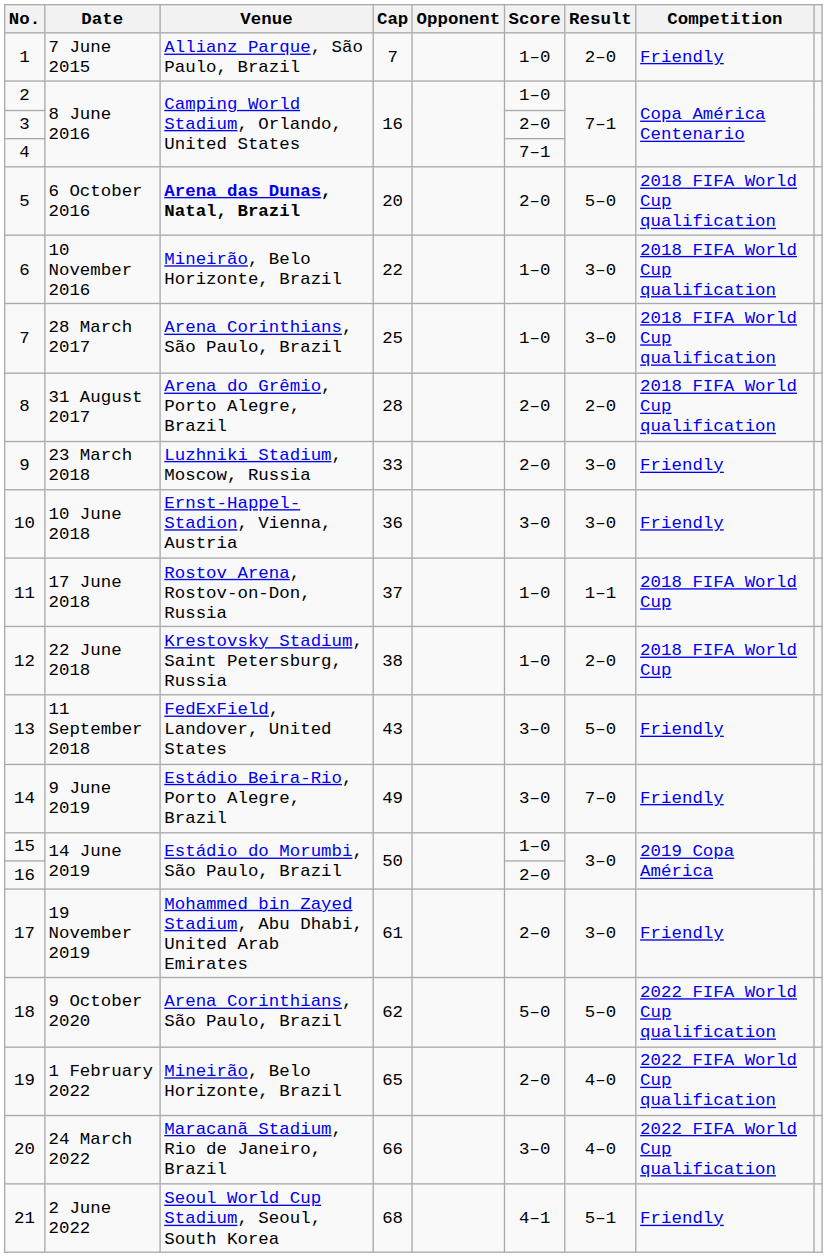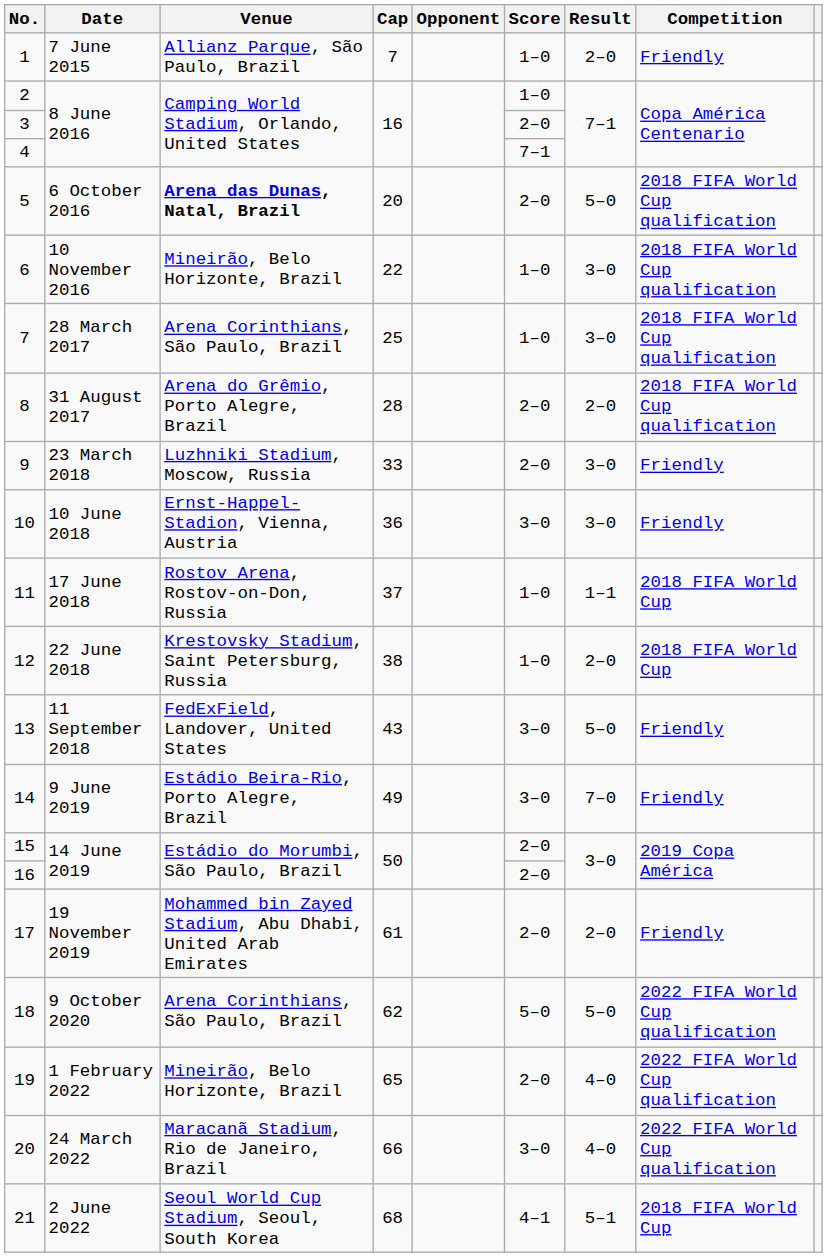 <table class="wikitable sortable">
 <tr>
 <th scope="col">No.</th>
 <th scope="col">Date</th>
 <th scope="col">Venue</th>
 <th scope="col">Cap</th>
 <th scope="col">Opponent</th>
 <th scope="col">Score</th>
 <th scope="col">Result</th>
 <th scope="col">Competition</th>
 <th scope="col" class="unsortable"></th>
 </tr>
 <tr>
 <td style="text-align: center;">1</td>
 <td>7 June 2015</td>
 <td><a href='#'>Allianz Parque</a>, São Paulo, Brazil</td>
 <td style="text-align: center;">7</td>
 <td></td>
 <td style="text-align: center;">1–0</td>
 <td align="center">2–0</td>
 <td><a href='#'>Friendly</a></td>
 <td style="text-align: center;"></td>
 </tr>
 <tr>
 <td style="text-align: center;">2</td>
 <td rowspan="3">8 June 2016</td>
 <td rowspan="3"><a href='#'>Camping World Stadium</a>, Orlando, United States</td>
 <td rowspan="3" style="text-align: center;">16</td>
 <td rowspan="3"></td>
 <td style="text-align: center;">1–0</td>
 <td rowspan="3" style="text-align: center;">7–1</td>
 <td rowspan="3"><a href='#'>Copa América Centenario</a></td>
 <td rowspan="3" style="text-align: center;"></td>
 </tr>
 <tr>
 <td style="text-align: center;">3</td>
 <td style="text-align: center;">2–0</td>
 </tr>
 <tr>
 <td style="text-align: center;">4</td>
 <td style="text-align: center;">7–1</td>
 </tr>
 <tr>
 <td style="text-align: center;">5</td>
 <td>6 October 2016</td>
 <td><strong><a href='#'>Arena das Dunas</a>, Natal, Brazil</strong></td>
 <td style="text-align: center;">20</td>
 <td></td>
 <td style="text-align: center;">2–0</td>
 <td style="text-align: center;">5–0</td>
 <td><a href='#'>2018 FIFA World Cup qualification</a></td>
 <td style="text-align: center;"></td>
 </tr>
 <tr>
 <td style="text-align: center;">6</td>
 <td>10 November 2016</td>
 <td><a href='#'>Mineirão</a>, Belo Horizonte, Brazil</td>
 <td style="text-align: center;">22</td>
 <td></td>
 <td style="text-align: center;">1–0</td>
 <td style="text-align: center;">3–0</td>
 <td><a href='#'>2018 FIFA World Cup qualification</a></td>
 <td style="text-align: center;"></td>
 </tr>
 <tr>
 <td style="text-align: center;">7</td>
 <td>28 March 2017</td>
 <td><a href='#'>Arena Corinthians</a>, São Paulo, Brazil</td>
 <td style="text-align: center;">25</td>
 <td></td>
 <td style="text-align: center;">1–0</td>
 <td style="text-align: center;">3–0</td>
 <td><a href='#'>2018 FIFA World Cup qualification</a></td>
 <td style="text-align: center;"></td>
 </tr>
 <tr>
 <td style="text-align: center;">8</td>
 <td>31 August 2017</td>
 <td><a href='#'>Arena do Grêmio</a>, Porto Alegre, Brazil</td>
 <td style="text-align: center;">28</td>
 <td></td>
 <td style="text-align: center;">2–0</td>
 <td style="text-align: center;">2–0</td>
 <td><a href='#'>2018 FIFA World Cup qualification</a></td>
 <td style="text-align: center;"></td>
 </tr>
 <tr>
 <td style="text-align: center;">9</td>
 <td>23 March 2018</td>
 <td><a href='#'>Luzhniki Stadium</a>, Moscow, Russia</td>
 <td style="text-align: center;">33</td>
 <td></td>
 <td style="text-align: center;">2–0</td>
 <td style="text-align: center;">3–0</td>
 <td><a href='#'>Friendly</a></td>
 <td style="text-align: center;"></td>
 </tr>
 <tr>
 <td style="text-align: center;">10</td>
 <td>10 June 2018</td>
 <td><a href='#'>Ernst-Happel-Stadion</a>, Vienna, Austria</td>
 <td style="text-align: center;">36</td>
 <td></td>
 <td style="text-align: center;">3–0</td>
 <td style="text-align: center;">3–0</td>
 <td><a href='#'>Friendly</a></td>
 <td style="text-align: center;"></td>
 </tr>
 <tr>
 <td style="text-align: center;">11</td>
 <td>17 June 2018</td>
 <td><a href='#'>Rostov Arena</a>, Rostov-on-Don, Russia</td>
 <td style="text-align: center;">37</td>
 <td></td>
 <td style="text-align: center;">1–0</td>
 <td style="text-align: center;">1–1</td>
 <td><a href='#'>2018 FIFA World Cup</a></td>
 <td style="text-align: center;"></td>
 </tr>
 <tr>
 <td style="text-align: center;">12</td>
 <td>22 June 2018</td>
 <td><a href='#'>Krestovsky Stadium</a>, Saint Petersburg, Russia</td>
 <td style="text-align: center;">38</td>
 <td></td>
 <td style="text-align: center;">1–0</td>
 <td style="text-align: center;">2–0</td>
 <td><a href='#'>2018 FIFA World Cup</a></td>
 <td style="text-align: center;"></td>
 </tr>
 <tr>
 <td style="text-align: center;">13</td>
 <td>11 September 2018</td>
 <td><a href='#'>FedExField</a>, Landover, United States</td>
 <td style="text-align: center;">43</td>
 <td></td>
 <td style="text-align: center;">3–0</td>
 <td style="text-align: center;">5–0</td>
 <td><a href='#'>Friendly</a></td>
 <td style="text-align: center;"></td>
 </tr>
 <tr>
 <td style="text-align: center;">14</td>
 <td>9 June 2019</td>
 <td><a href='#'>Estádio Beira-Rio</a>, Porto Alegre, Brazil</td>
 <td style="text-align: center;">49</td>
 <td></td>
 <td style="text-align: center;">3–0</td>
 <td style="text-align: center;">7–0</td>
 <td><a href='#'>Friendly</a></td>
 <td style="text-align: center;"></td>
 </tr>
 <tr>
 <td style="text-align: center;">15</td>
 <td rowspan="2">14 June 2019</td>
 <td rowspan="2"><a href='#'>Estádio do Morumbi</a>, São Paulo, Brazil</td>
 <td rowspan="2" style="text-align: center;">50</td>
 <td rowspan="2"></td>
-<td style="text-align: center;">1–0</td>
+<td style="text-align: center;">2–0</td>
 <td rowspan="2" style="text-align: center;">3–0</td>
 <td rowspan="2"><a href='#'>2019 Copa América</a></td>
 <td rowspan="2" style="text-align: center;"></td>
 </tr>
 <tr>
 <td style="text-align: center;">16</td>
 <td style="text-align: center;">2–0</td>
 </tr>
 <tr>
 <td style="text-align: center;">17</td>
 <td>19 November 2019</td>
 <td><a href='#'>Mohammed bin Zayed Stadium</a>, Abu Dhabi, United Arab Emirates</td>
 <td style="text-align: center;">61</td>
 <td></td>
 <td style="text-align: center;">2–0</td>
-<td style="text-align: center;">3–0</td>
+<td style="text-align: center;">2–0</td>
 <td><a href='#'>Friendly</a></td>
 <td style="text-align: center;"></td>
 </tr>
 <tr>
 <td style="text-align: center;">18</td>
 <td>9 October 2020</td>
 <td><a href='#'>Arena Corinthians</a>, São Paulo, Brazil</td>
 <td style="text-align: center;">62</td>
 <td></td>
 <td style="text-align: center;">5–0</td>
 <td style="text-align: center;">5–0</td>
 <td><a href='#'>2022 FIFA World Cup qualification</a></td>
 <td style="text-align: center;"></td>
 </tr>
 <tr>
 <td style="text-align: center;">19</td>
 <td>1 February 2022</td>
 <td><a href='#'>Mineirão</a>, Belo Horizonte, Brazil</td>
 <td style="text-align: center;">65</td>
 <td></td>
 <td style="text-align: center;">2–0</td>
 <td style="text-align: center;">4–0</td>
 <td><a href='#'>2022 FIFA World Cup qualification</a></td>
 <td style="text-align: center;"></td>
 </tr>
 <tr>
 <td style="text-align: center;">20</td>
 <td>24 March 2022</td>
 <td><a href='#'>Maracanã Stadium</a>, Rio de Janeiro, Brazil</td>
 <td style="text-align: center;">66</td>
 <td></td>
 <td style="text-align: center;">3–0</td>
 <td style="text-align: center;">4–0</td>
 <td><a href='#'>2022 FIFA World Cup qualification</a></td>
 <td style="text-align: center;"></td>
 </tr>
 <tr>
 <td style="text-align: center;">21</td>
 <td>2 June 2022</td>
 <td><a href='#'>Seoul World Cup Stadium</a>, Seoul, South Korea</td>
 <td style="text-align: center;">68</td>
 <td></td>
 <td style="text-align: center;">4–1</td>
 <td style="text-align: center;">5–1</td>
-<td><a href='#'>Friendly</a></td>
+<td><a href='#'>2018 FIFA World Cup</a></td>
 <td style="text-align: center;"></td>
 </tr>
 </table>
